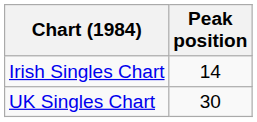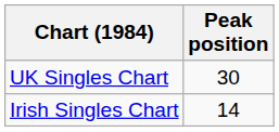 <table class="wikitable">
 <tr>
 <th>Chart (1984)</th>
 <th>Peak<br>position</th>
 </tr>
 <tr>
+<td><a href='#'>UK Singles Chart</a></td>
+<td align="center">30</td>
+</tr>
+<tr>
 <td><a href='#'>Irish Singles Chart</a></td>
 <td align="center">14</td>
 </tr>
-<tr>
-<td><a href='#'>UK Singles Chart</a></td>
-<td align="center">30</td>
-</tr>
 </table>
